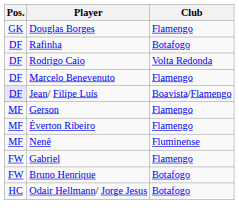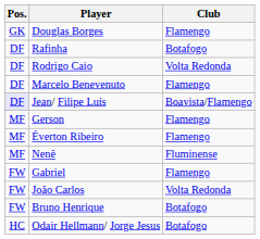 <table class="wikitable">
 <tr>
 <th>Pos.</th>
 <th>Player</th>
 <th>Club</th>
 </tr>
 <tr>
 <td style="text-align:center;" rowspan=><a href='#'>GK</a></td>
 <td> <a href='#'>Douglas Borges</a></td>
 <td><a href='#'>Flamengo</a></td>
 </tr>
 <tr>
 <td style="text-align:center;" rowspan=><a href='#'>DF</a></td>
 <td> <a href='#'>Rafinha</a></td>
 <td><a href='#'>Botafogo</a></td>
 </tr>
 <tr>
 <td style="text-align:center;" rowspan=><a href='#'>DF</a></td>
 <td> <a href='#'>Rodrigo Caio</a></td>
 <td><a href='#'>Volta Redonda</a></td>
 </tr>
 <tr>
 <td style="text-align:center;" rowspan=><a href='#'>DF</a></td>
 <td> <a href='#'>Marcelo Benevenuto</a></td>
 <td><a href='#'>Flamengo</a></td>
 </tr>
 <tr>
 <td style="background: lavender; text-align:center;" rowspan=><a href='#'>DF</a></td>
 <td> <a href='#'>Jean</a>/ <a href='#'>Filipe Luís</a></td>
 <td><a href='#'>Boavista</a>/<a href='#'>Flamengo</a></td>
 </tr>
 <tr>
 <td style="text-align:center;" rowspan=><a href='#'>MF</a></td>
 <td> <a href='#'>Gerson</a></td>
 <td><a href='#'>Flamengo</a></td>
 </tr>
 <tr>
 <td style="text-align:center;" rowspan=><a href='#'>MF</a></td>
 <td> <a href='#'>Éverton Ribeiro</a></td>
 <td><a href='#'>Flamengo</a></td>
 </tr>
 <tr>
 <td style="text-align:center;" rowspan=><a href='#'>MF</a></td>
 <td> <a href='#'>Nenê</a></td>
 <td><a href='#'>Fluminense</a></td>
 </tr>
 <tr>
 <td style="text-align:center;" rowspan=><a href='#'>FW</a></td>
 <td> <a href='#'>Gabriel</a></td>
 <td><a href='#'>Flamengo</a></td>
 </tr>
 <tr>
 <td style="text-align:center;" rowspan=><a href='#'>FW</a></td>
+<td> <a href='#'>João Carlos</a></td>
+<td><a href='#'>Volta Redonda</a></td>
+</tr>
+<tr>
+<td style="text-align:center;" rowspan=><a href='#'>FW</a></td>
 <td> <a href='#'>Bruno Henrique</a></td>
 <td><a href='#'>Botafogo</a></td>
 </tr>
 <tr>
 <td style="text-align:center;" rowspan=><a href='#'>HC</a></td>
 <td> <a href='#'>Odair Hellmann</a>/ <a href='#'>Jorge Jesus</a></td>
 <td><a href='#'>Botafogo</a></td>
 </tr>
 </table>
